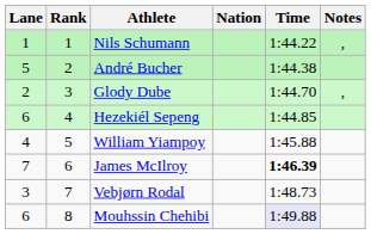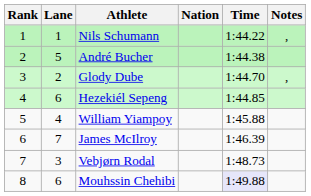 <table class="wikitable sortable" style="text-align:center">
 <tr>
+<th>Rank</th>
 <th>Lane</th>
-<th>Rank</th>
 <th>Athlete</th>
 <th>Nation</th>
 <th>Time</th>
 <th>Notes</th>
 </tr>
 <tr bgcolor = "bbf3bb">
 <td>1</td>
 <td>1</td>
 <td align="left"><a href='#'>Nils Schumann</a></td>
 <td align="left"></td>
 <td>1:44.22</td>
 <td>, </td>
 </tr>
 <tr bgcolor = "bbf3bb">
+<td>2</td>
 <td>5</td>
-<td>2</td>
 <td align="left"><a href='#'>André Bucher</a></td>
 <td align="left"></td>
 <td>1:44.38</td>
 <td></td>
 </tr>
 <tr bgcolor = "ccf9cc">
+<td>3</td>
 <td>2</td>
-<td>3</td>
 <td align="left"><a href='#'>Glody Dube</a></td>
 <td align="left"></td>
 <td>1:44.70</td>
 <td>, </td>
 </tr>
 <tr bgcolor = "ccf9cc">
+<td>4</td>
 <td>6</td>
-<td>4</td>
 <td align="left"><a href='#'>Hezekiél Sepeng</a></td>
 <td align="left"></td>
 <td>1:44.85</td>
 <td></td>
 </tr>
 <tr>
+<td>5</td>
 <td>4</td>
-<td>5</td>
 <td align="left"><a href='#'>William Yiampoy</a></td>
 <td align="left"></td>
 <td>1:45.88</td>
 <td></td>
 </tr>
 <tr>
+<td>6</td>
 <td>7</td>
-<td>6</td>
 <td align="left"><a href='#'>James McIlroy</a></td>
 <td align="left"></td>
-<td><strong>1:46.39</strong></td>
+<td>1:46.39</td>
 <td></td>
 </tr>
 <tr>
+<td>7</td>
 <td>3</td>
-<td>7</td>
 <td align="left"><a href='#'>Vebjørn Rodal</a></td>
 <td align="left"></td>
 <td>1:48.73</td>
 <td></td>
 </tr>
 <tr>
+<td>8</td>
 <td>6</td>
-<td>8</td>
 <td align="left"><a href='#'>Mouhssin Chehibi</a></td>
 <td align="left"></td>
 <td style="background: lavender;">1:49.88</td>
 <td></td>
 </tr>
 </table>
